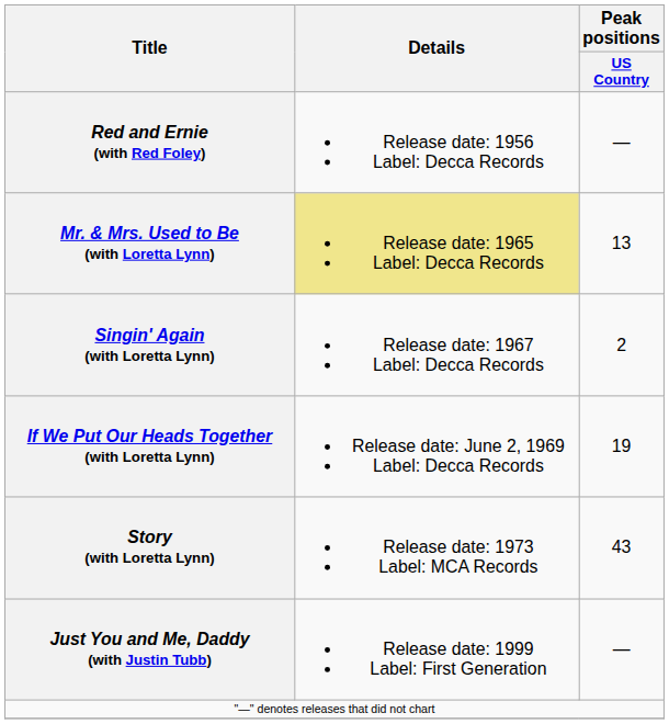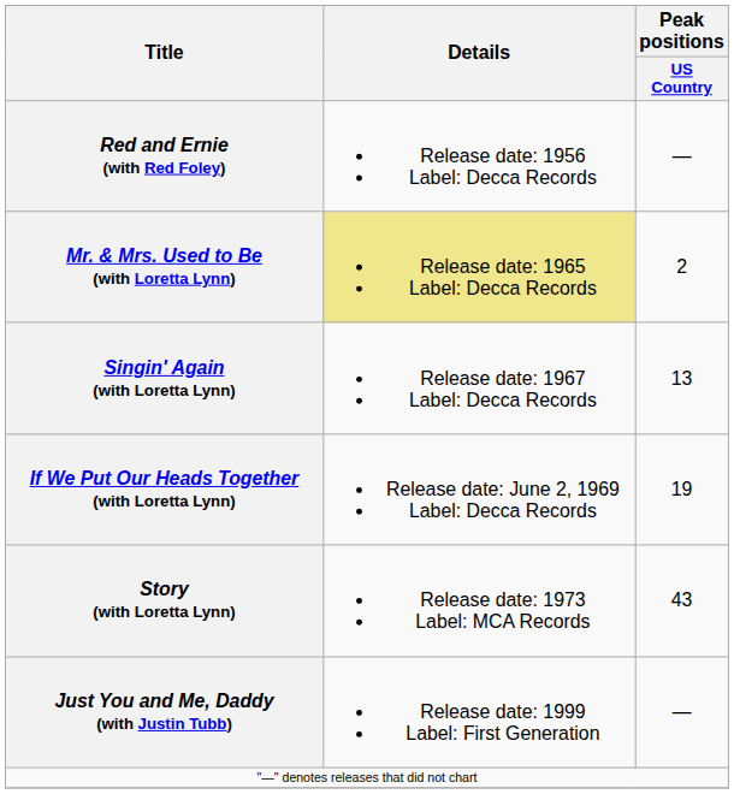 <table class="wikitable plainrowheaders" style="text-align:center;">
 <tr>
 <th rowspan="2" style="width:22em;">Title</th>
 <th rowspan="2" style="width:20em;">Details</th>
 <th>Peak positions</th>
 </tr>
 <tr style="font-size:smaller;">
 <th width="65"><a href='#'>US Country</a></th>
 </tr>
 <tr>
 <th scope="row"><em>Red and Ernie</em><br><small>(with <a href='#'>Red Foley</a>)</small></th>
 <td><br><ul><li>Release date: 1956</li><li>Label: Decca Records</li></ul></td>
 <td>—</td>
 </tr>
 <tr>
 <th scope="row"><em><a href='#'>Mr. & Mrs. Used to Be</a></em><br><small>(with <a href='#'>Loretta Lynn</a>)</small></th>
 <td style="background: khaki;"><br><ul><li>Release date: 1965</li><li>Label: Decca Records</li></ul></td>
-<td>13</td>
+<td>2</td>
 </tr>
 <tr>
 <th scope="row"><em><a href='#'>Singin' Again</a></em><br><small>(with Loretta Lynn)</small></th>
 <td><br><ul><li>Release date: 1967</li><li>Label: Decca Records</li></ul></td>
-<td>2</td>
+<td>13</td>
 </tr>
 <tr>
 <th scope="row"><em><a href='#'>If We Put Our Heads Together</a></em><br><small>(with Loretta Lynn)</small></th>
 <td><br><ul><li>Release date: June 2, 1969</li><li>Label: Decca Records</li></ul></td>
 <td>19</td>
 </tr>
 <tr>
 <th scope="row"><em>Story</em><br><small>(with Loretta Lynn)</small></th>
 <td><br><ul><li>Release date: 1973</li><li>Label: MCA Records</li></ul></td>
 <td>43</td>
 </tr>
 <tr>
 <th scope="row"><em>Just You and Me, Daddy</em><br><small>(with <a href='#'>Justin Tubb</a>)</small></th>
 <td><br><ul><li>Release date: 1999</li><li>Label: First Generation</li></ul></td>
 <td>—</td>
 </tr>
 <tr>
 <td colspan="3" style="font-size: 8pt">"—" denotes releases that did not chart</td>
 </tr>
 <tr>
 </tr>
 </table>
